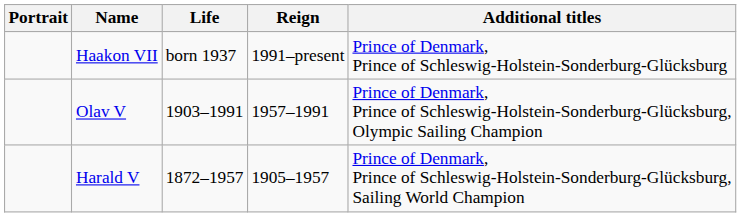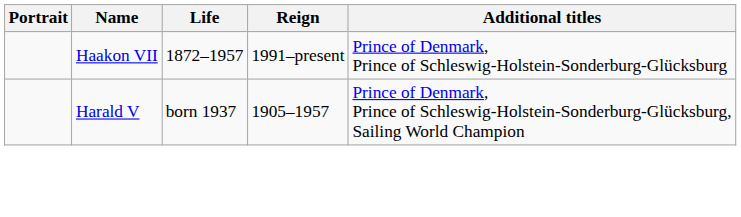 <table class="wikitable">
 <tr>
 <th>Portrait</th>
 <th>Name</th>
 <th>Life</th>
 <th>Reign</th>
 <th>Additional titles</th>
 </tr>
 <tr>
 <td></td>
 <td><a href='#'>Haakon VII</a></td>
-<td>born 1937</td>
+<td>1872–1957</td>
 <td>1991–present</td>
 <td><a href='#'>Prince of Denmark</a>,<br>Prince of Schleswig-Holstein-Sonderburg-Glücksburg</td>
 </tr>
 <tr>
 <td></td>
-<td><a href='#'>Olav V</a></td>
-<td>1903–1991</td>
-<td>1957–1991</td>
-<td><a href='#'>Prince of Denmark</a>,<br>Prince of Schleswig-Holstein-Sonderburg-Glücksburg,<br>Olympic Sailing Champion </td>
-</tr>
-<tr>
-<td></td>
 <td><a href='#'>Harald V</a></td>
-<td>1872–1957</td>
+<td>born 1937</td>
 <td>1905–1957</td>
 <td><a href='#'>Prince of Denmark</a>,<br>Prince of Schleswig-Holstein-Sonderburg-Glücksburg,<br>Sailing World Champion</td>
 </tr>
 </table>
